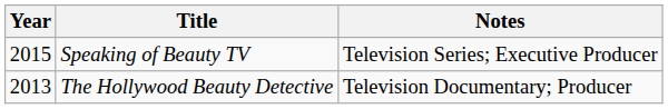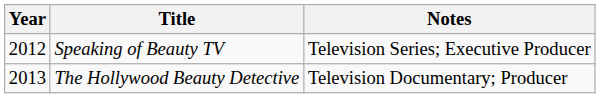 <table class="wikitable">
 <tr>
 <th>Year</th>
 <th>Title</th>
 <th>Notes</th>
 </tr>
 <tr>
-<td>2015</td>
+<td>2012</td>
 <td><em>Speaking of Beauty TV</em></td>
 <td>Television Series; Executive Producer</td>
 </tr>
 <tr>
 <td>2013</td>
 <td><em>The Hollywood Beauty Detective</em></td>
 <td>Television Documentary; Producer</td>
 </tr>
 </table>
